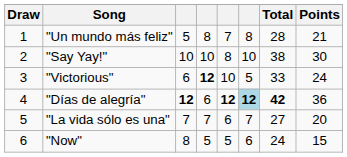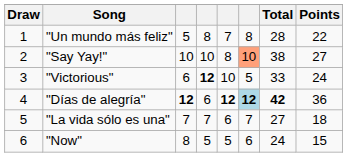 <table class="wikitable plainrowheaders" style="margin: 1em auto 1em auto; text-align:center;">
 <tr>
 </tr>
 <tr>
 <th>Draw</th>
 <th>Song</th>
 <th></th>
 <th></th>
 <th></th>
 <th></th>
 <th>Total</th>
 <th>Points</th>
 </tr>
 <tr>
 <td>1</td>
 <td align="left">"Un mundo más feliz"</td>
 <td>5</td>
 <td>8</td>
 <td>7</td>
 <td>8</td>
 <td>28</td>
-<td>21</td>
+<td>22</td>
 </tr>
 <tr>
 <td>2</td>
 <td align="left">"Say Yay!"</td>
 <td>10</td>
 <td>10</td>
 <td>8</td>
-<td>10</td>
+<td style="background: lightsalmon;">10</td>
 <td>38</td>
-<td>30</td>
+<td>27</td>
 </tr>
 <tr>
 <td>3</td>
 <td align="left">"Victorious"</td>
 <td>6</td>
 <td><strong>12</strong></td>
 <td>10</td>
 <td>5</td>
 <td>33</td>
 <td>24</td>
 </tr>
 <tr>
 <td>4</td>
 <td align="left">"Días de alegría"</td>
 <td><strong>12</strong></td>
 <td>6</td>
 <td><strong>12</strong></td>
 <td style="background: lightblue;"><strong>12</strong></td>
 <td><strong>42</strong></td>
 <td>36</td>
 </tr>
 <tr>
 <td>5</td>
 <td align="left">"La vida sólo es una"</td>
 <td>7</td>
 <td>7</td>
 <td>6</td>
 <td>7</td>
 <td>27</td>
-<td>20</td>
+<td>18</td>
 </tr>
 <tr>
 <td>6</td>
 <td align="left">"Now"</td>
 <td>8</td>
 <td>5</td>
 <td>5</td>
 <td>6</td>
 <td>24</td>
 <td>15</td>
 </tr>
 </table>
